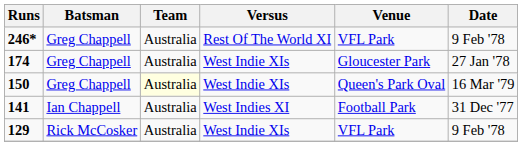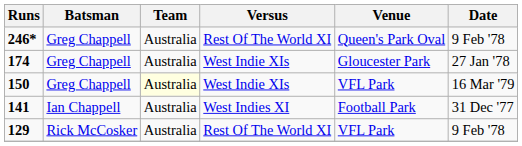 <table class="wikitable">
 <tr>
 <th>Runs</th>
 <th>Batsman</th>
 <th>Team</th>
 <th>Versus</th>
 <th>Venue</th>
 <th>Date</th>
 </tr>
 <tr>
 <td><strong>246*</strong></td>
 <td><a href='#'>Greg Chappell</a></td>
 <td> Australia</td>
 <td> <a href='#'>Rest Of The World XI</a></td>
-<td><a href='#'>VFL Park</a></td>
+<td><a href='#'>Queen's Park Oval</a></td>
 <td>9 Feb '78</td>
 </tr>
 <tr>
 <td><strong>174</strong></td>
 <td><a href='#'>Greg Chappell</a></td>
 <td> Australia</td>
 <td> <a href='#'>West Indie XIs</a></td>
 <td><a href='#'>Gloucester Park</a></td>
 <td>27 Jan '78</td>
 </tr>
 <tr>
 <td><strong>150</strong></td>
 <td><a href='#'>Greg Chappell</a></td>
 <td style="background: lightyellow;"> Australia</td>
 <td> <a href='#'>West Indie XIs</a></td>
-<td><a href='#'>Queen's Park Oval</a></td>
+<td><a href='#'>VFL Park</a></td>
 <td>16 Mar '79</td>
 </tr>
 <tr>
 <td><strong>141</strong></td>
 <td><a href='#'>Ian Chappell</a></td>
 <td> Australia</td>
 <td> <a href='#'>West Indies XI</a></td>
 <td><a href='#'>Football Park</a></td>
 <td>31 Dec '77</td>
 </tr>
 <tr>
 <td><strong>129</strong></td>
 <td><a href='#'>Rick McCosker</a></td>
 <td> Australia</td>
-<td> <a href='#'>West Indie XIs</a></td>
+<td> <a href='#'>Rest Of The World XI</a></td>
 <td><a href='#'>VFL Park</a></td>
 <td>9 Feb '78</td>
 </tr>
 <tr>
 </tr>
 </table>
